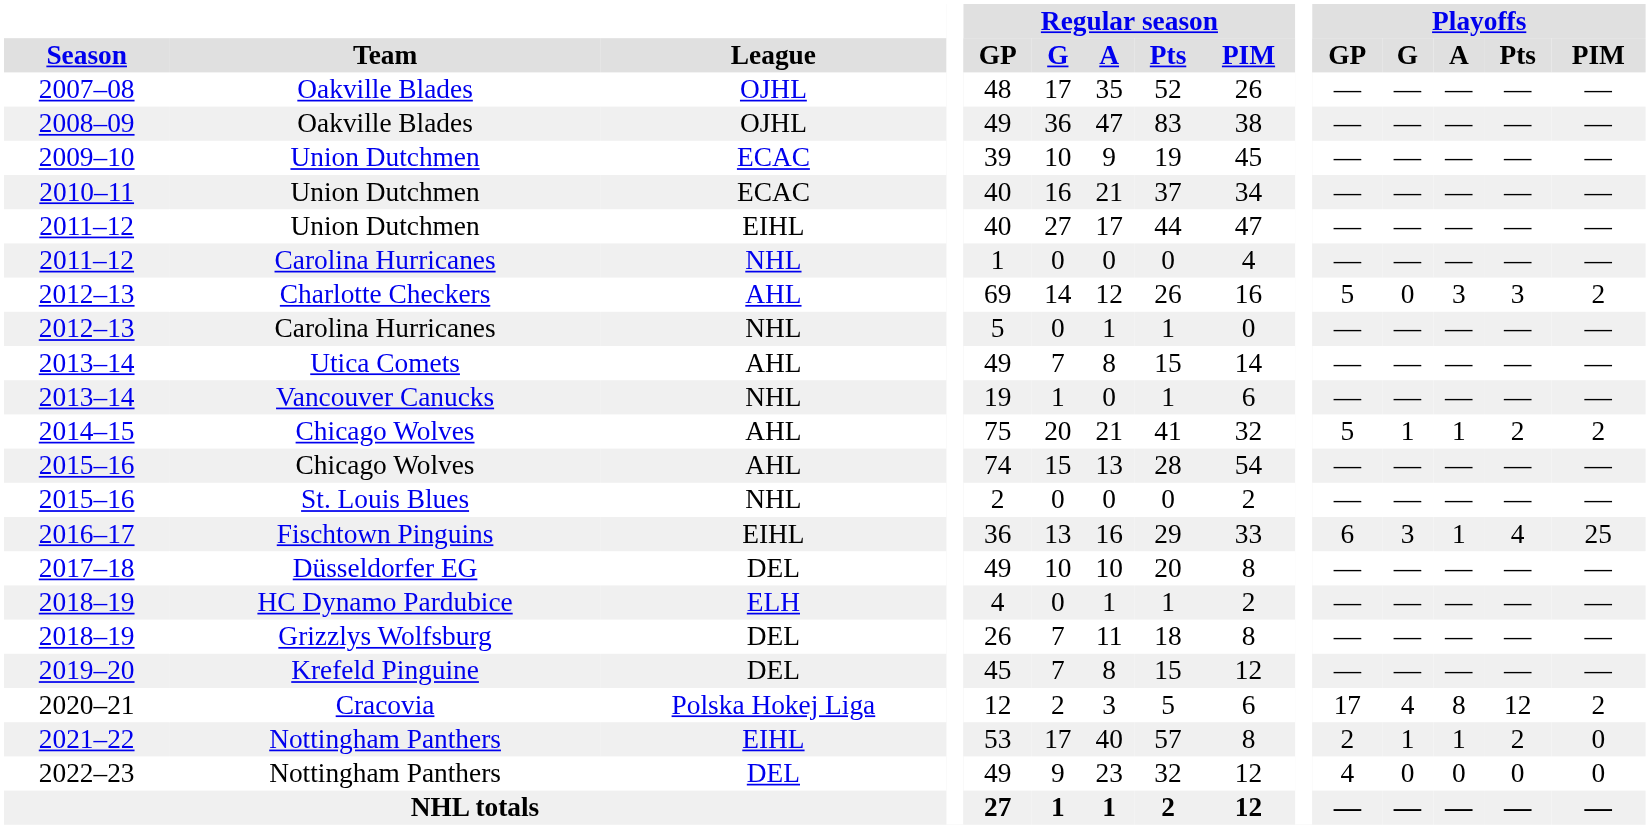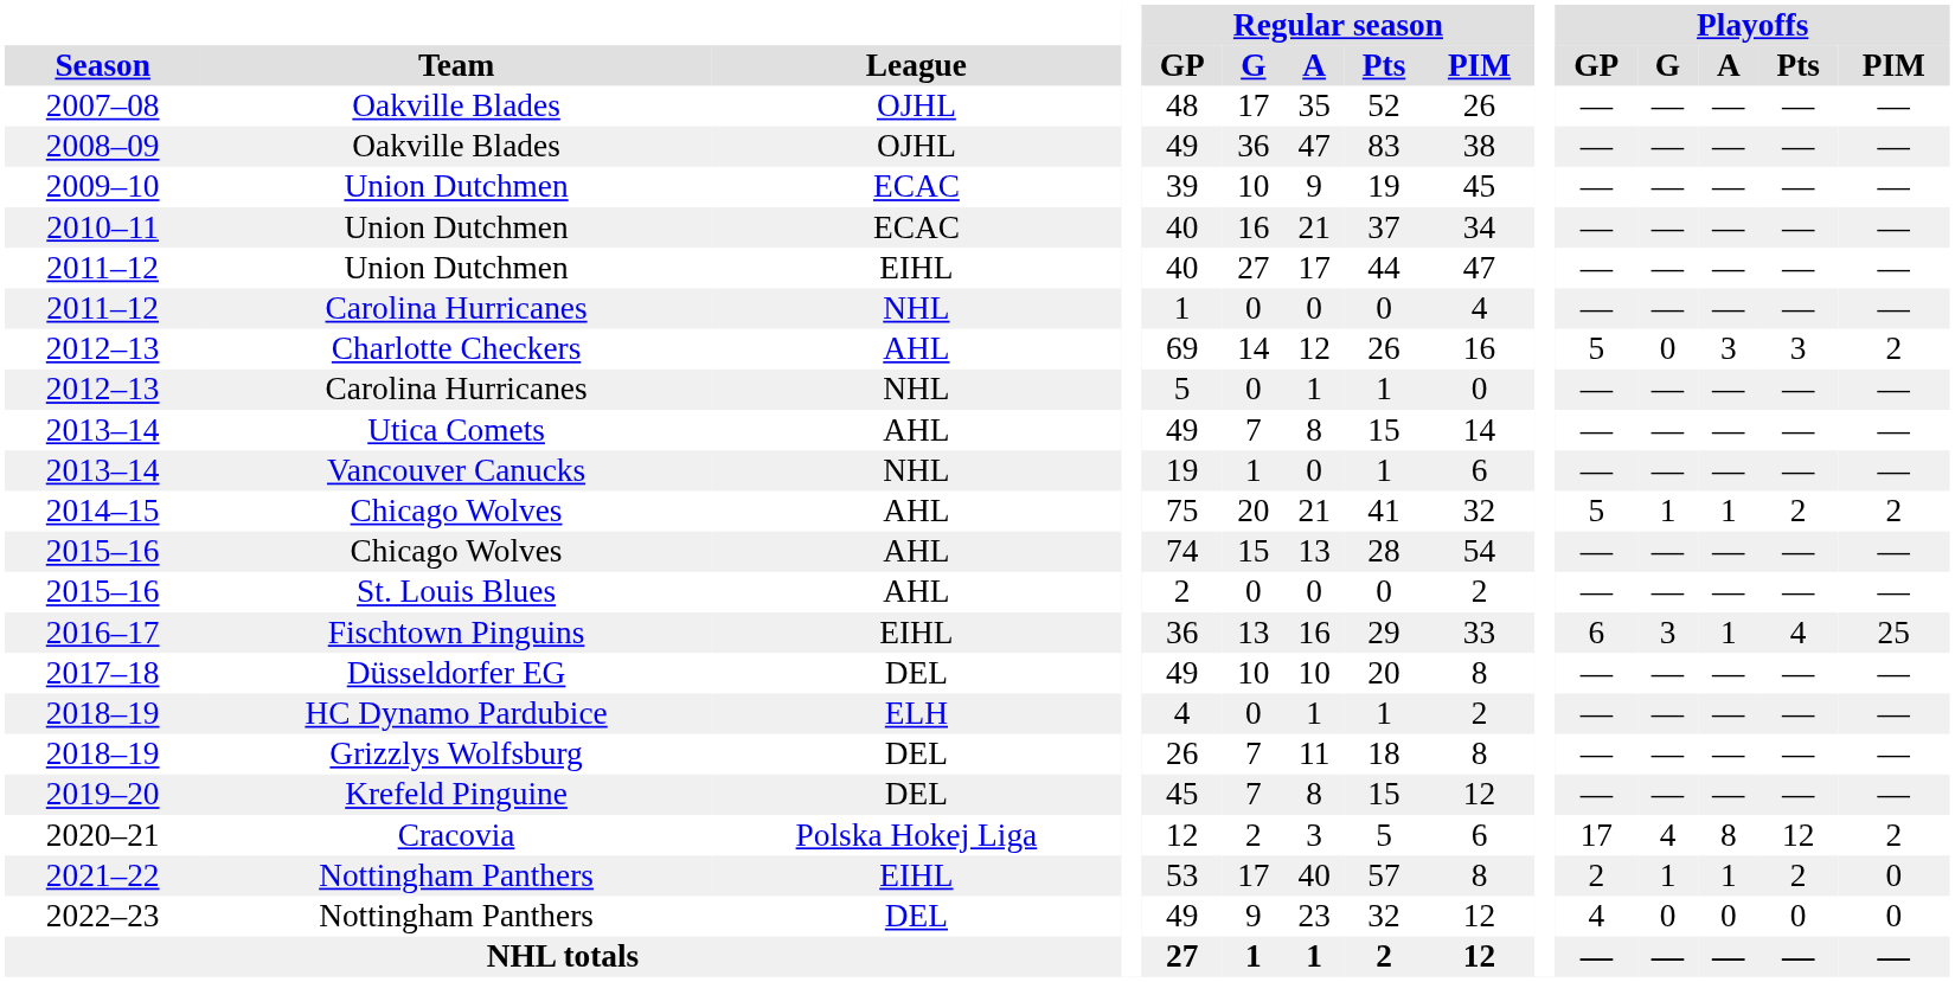 <table border="0" cellpadding="1" cellspacing="0" style="text-align:center; width:60em;">
 <tr style="background:#e0e0e0;">
 <th colspan="3" bgcolor="#ffffff"> </th>
 <th rowspan="99" bgcolor="#ffffff"> </th>
 <th colspan="5"><a href='#'>Regular season</a></th>
 <th rowspan="99" bgcolor="#ffffff"> </th>
 <th colspan="5"><a href='#'>Playoffs</a></th>
 </tr>
 <tr style="background:#e0e0e0;">
 <th><a href='#'>Season</a></th>
 <th>Team</th>
 <th>League</th>
 <th>GP</th>
 <th><a href='#'>G</a></th>
 <th><a href='#'>A</a></th>
 <th><a href='#'>Pts</a></th>
 <th><a href='#'>PIM</a></th>
 <th>GP</th>
 <th>G</th>
 <th>A</th>
 <th>Pts</th>
 <th>PIM</th>
 </tr>
 <tr>
 <td><a href='#'>2007–08</a></td>
 <td><a href='#'>Oakville Blades</a></td>
 <td><a href='#'>OJHL</a></td>
 <td>48</td>
 <td>17</td>
 <td>35</td>
 <td>52</td>
 <td>26</td>
 <td>—</td>
 <td>—</td>
 <td>—</td>
 <td>—</td>
 <td>—</td>
 </tr>
 <tr bgcolor="#f0f0f0">
 <td><a href='#'>2008–09</a></td>
 <td>Oakville Blades</td>
 <td>OJHL</td>
 <td>49</td>
 <td>36</td>
 <td>47</td>
 <td>83</td>
 <td>38</td>
 <td>—</td>
 <td>—</td>
 <td>—</td>
 <td>—</td>
 <td>—</td>
 </tr>
 <tr>
 <td><a href='#'>2009–10</a></td>
 <td><a href='#'>Union Dutchmen</a></td>
 <td><a href='#'>ECAC</a></td>
 <td>39</td>
 <td>10</td>
 <td>9</td>
 <td>19</td>
 <td>45</td>
 <td>—</td>
 <td>—</td>
 <td>—</td>
 <td>—</td>
 <td>—</td>
 </tr>
 <tr bgcolor="#f0f0f0">
 <td><a href='#'>2010–11</a></td>
 <td>Union Dutchmen</td>
 <td>ECAC</td>
 <td>40</td>
 <td>16</td>
 <td>21</td>
 <td>37</td>
 <td>34</td>
 <td>—</td>
 <td>—</td>
 <td>—</td>
 <td>—</td>
 <td>—</td>
 </tr>
 <tr>
 <td><a href='#'>2011–12</a></td>
 <td>Union Dutchmen</td>
 <td>EIHL</td>
 <td>40</td>
 <td>27</td>
 <td>17</td>
 <td>44</td>
 <td>47</td>
 <td>—</td>
 <td>—</td>
 <td>—</td>
 <td>—</td>
 <td>—</td>
 </tr>
 <tr bgcolor="#f0f0f0">
 <td><a href='#'>2011–12</a></td>
 <td><a href='#'>Carolina Hurricanes</a></td>
 <td><a href='#'>NHL</a></td>
 <td>1</td>
 <td>0</td>
 <td>0</td>
 <td>0</td>
 <td>4</td>
 <td>—</td>
 <td>—</td>
 <td>—</td>
 <td>—</td>
 <td>—</td>
 </tr>
 <tr>
 <td><a href='#'>2012–13</a></td>
 <td><a href='#'>Charlotte Checkers</a></td>
 <td><a href='#'>AHL</a></td>
 <td>69</td>
 <td>14</td>
 <td>12</td>
 <td>26</td>
 <td>16</td>
 <td>5</td>
 <td>0</td>
 <td>3</td>
 <td>3</td>
 <td>2</td>
 </tr>
 <tr bgcolor="#f0f0f0">
 <td><a href='#'>2012–13</a></td>
 <td>Carolina Hurricanes</td>
 <td>NHL</td>
 <td>5</td>
 <td>0</td>
 <td>1</td>
 <td>1</td>
 <td>0</td>
 <td>—</td>
 <td>—</td>
 <td>—</td>
 <td>—</td>
 <td>—</td>
 </tr>
 <tr>
 <td><a href='#'>2013–14</a></td>
 <td><a href='#'>Utica Comets</a></td>
 <td>AHL</td>
 <td>49</td>
 <td>7</td>
 <td>8</td>
 <td>15</td>
 <td>14</td>
 <td>—</td>
 <td>—</td>
 <td>—</td>
 <td>—</td>
 <td>—</td>
 </tr>
 <tr bgcolor="#f0f0f0">
 <td><a href='#'>2013–14</a></td>
 <td><a href='#'>Vancouver Canucks</a></td>
 <td>NHL</td>
 <td>19</td>
 <td>1</td>
 <td>0</td>
 <td>1</td>
 <td>6</td>
 <td>—</td>
 <td>—</td>
 <td>—</td>
 <td>—</td>
 <td>—</td>
 </tr>
 <tr>
 <td><a href='#'>2014–15</a></td>
 <td><a href='#'>Chicago Wolves</a></td>
 <td>AHL</td>
 <td>75</td>
 <td>20</td>
 <td>21</td>
 <td>41</td>
 <td>32</td>
 <td>5</td>
 <td>1</td>
 <td>1</td>
 <td>2</td>
 <td>2</td>
 </tr>
 <tr bgcolor="#f0f0f0">
 <td><a href='#'>2015–16</a></td>
 <td>Chicago Wolves</td>
 <td>AHL</td>
 <td>74</td>
 <td>15</td>
 <td>13</td>
 <td>28</td>
 <td>54</td>
 <td>—</td>
 <td>—</td>
 <td>—</td>
 <td>—</td>
 <td>—</td>
 </tr>
 <tr>
 <td><a href='#'>2015–16</a></td>
 <td><a href='#'>St. Louis Blues</a></td>
-<td>NHL</td>
+<td>AHL</td>
 <td>2</td>
 <td>0</td>
 <td>0</td>
 <td>0</td>
 <td>2</td>
 <td>—</td>
 <td>—</td>
 <td>—</td>
 <td>—</td>
 <td>—</td>
 </tr>
 <tr bgcolor="#f0f0f0">
 <td><a href='#'>2016–17</a></td>
 <td><a href='#'>Fischtown Pinguins</a></td>
 <td>EIHL</td>
 <td>36</td>
 <td>13</td>
 <td>16</td>
 <td>29</td>
 <td>33</td>
 <td>6</td>
 <td>3</td>
 <td>1</td>
 <td>4</td>
 <td>25</td>
 </tr>
 <tr>
 <td><a href='#'>2017–18</a></td>
 <td><a href='#'>Düsseldorfer EG</a></td>
 <td>DEL</td>
 <td>49</td>
 <td>10</td>
 <td>10</td>
 <td>20</td>
 <td>8</td>
 <td>—</td>
 <td>—</td>
 <td>—</td>
 <td>—</td>
 <td>—</td>
 </tr>
 <tr bgcolor="#f0f0f0">
 <td><a href='#'>2018–19</a></td>
 <td><a href='#'>HC Dynamo Pardubice</a></td>
 <td><a href='#'>ELH</a></td>
 <td>4</td>
 <td>0</td>
 <td>1</td>
 <td>1</td>
 <td>2</td>
 <td>—</td>
 <td>—</td>
 <td>—</td>
 <td>—</td>
 <td>—</td>
 </tr>
 <tr>
 <td><a href='#'>2018–19</a></td>
 <td><a href='#'>Grizzlys Wolfsburg</a></td>
 <td>DEL</td>
 <td>26</td>
 <td>7</td>
 <td>11</td>
 <td>18</td>
 <td>8</td>
 <td>—</td>
 <td>—</td>
 <td>—</td>
 <td>—</td>
 <td>—</td>
 </tr>
 <tr bgcolor="#f0f0f0">
 <td><a href='#'>2019–20</a></td>
 <td><a href='#'>Krefeld Pinguine</a></td>
 <td>DEL</td>
 <td>45</td>
 <td>7</td>
 <td>8</td>
 <td>15</td>
 <td>12</td>
 <td>—</td>
 <td>—</td>
 <td>—</td>
 <td>—</td>
 <td>—</td>
 </tr>
 <tr bgcolor="#e0e0e0">
 </tr>
 <tr>
 <td>2020–21</td>
 <td><a href='#'>Cracovia</a></td>
 <td><a href='#'>Polska Hokej Liga</a></td>
 <td>12</td>
 <td>2</td>
 <td>3</td>
 <td>5</td>
 <td>6</td>
 <td>17</td>
 <td>4</td>
 <td>8</td>
 <td>12</td>
 <td>2</td>
 </tr>
 <tr>
 </tr>
 <tr bgcolor="#f0f0f0">
 <td><a href='#'>2021–22</a></td>
 <td><a href='#'>Nottingham Panthers</a></td>
 <td><a href='#'>EIHL</a></td>
 <td>53</td>
 <td>17</td>
 <td>40</td>
 <td>57</td>
 <td>8</td>
 <td>2</td>
 <td>1</td>
 <td>1</td>
 <td>2</td>
 <td>0</td>
 </tr>
 <tr>
 <td>2022–23</td>
 <td>Nottingham Panthers</td>
 <td><a href='#'>DEL</a></td>
 <td>49</td>
 <td>9</td>
 <td>23</td>
 <td>32</td>
 <td>12</td>
 <td>4</td>
 <td>0</td>
 <td>0</td>
 <td>0</td>
 <td>0</td>
 </tr>
 <tr>
 </tr>
 <tr bgcolor="#f0f0f0">
 <th colspan="3">NHL totals</th>
 <th>27</th>
 <th>1</th>
 <th>1</th>
 <th>2</th>
 <th>12</th>
 <th>—</th>
 <th>—</th>
 <th>—</th>
 <th>—</th>
 <th>—</th>
 </tr>
 </table>
